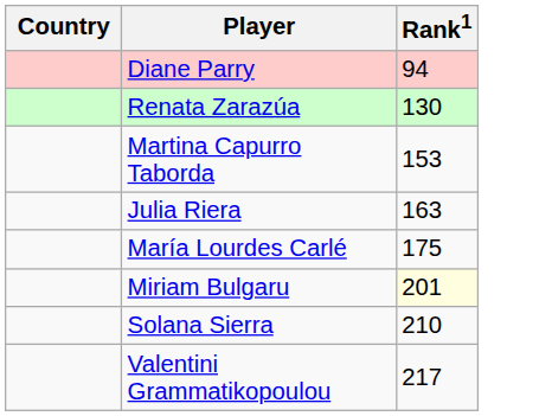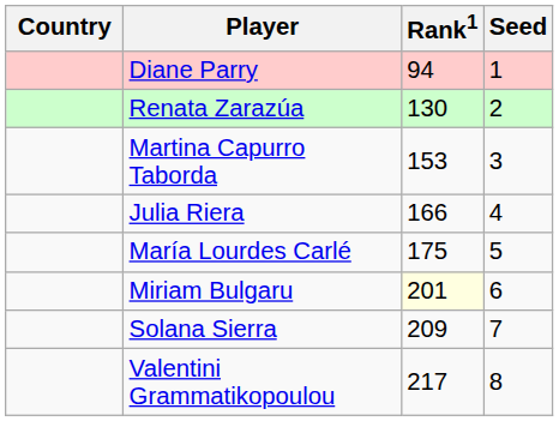 <table class="sortable wikitable">
 <tr>
 <th width="70">Country</th>
 <th width="175">Player</th>
 <th>Rank<sup>1</sup></th>
+<th>Seed</th>
 </tr>
 <tr style="background:#fcc;">
 <td></td>
 <td><a href='#'>Diane Parry</a></td>
 <td>94</td>
+<td>1</td>
 </tr>
 <tr style="background:#cfc;">
 <td></td>
 <td><a href='#'>Renata Zarazúa</a></td>
 <td>130</td>
+<td>2</td>
 </tr>
 <tr>
 <td></td>
 <td><a href='#'>Martina Capurro Taborda</a></td>
 <td>153</td>
+<td>3</td>
 </tr>
 <tr>
 <td></td>
 <td><a href='#'>Julia Riera</a></td>
-<td>163</td>
+<td>166</td>
+<td>4</td>
 </tr>
 <tr>
 <td></td>
 <td><a href='#'>María Lourdes Carlé</a></td>
 <td>175</td>
+<td>5</td>
 </tr>
 <tr>
 <td></td>
 <td><a href='#'>Miriam Bulgaru</a></td>
 <td style="background: lightyellow;">201</td>
+<td>6</td>
 </tr>
 <tr>
 <td></td>
 <td><a href='#'>Solana Sierra</a></td>
-<td>210</td>
+<td>209</td>
+<td>7</td>
 </tr>
 <tr>
 <td></td>
 <td><a href='#'>Valentini Grammatikopoulou</a></td>
 <td>217</td>
+<td>8</td>
 </tr>
 </table>
